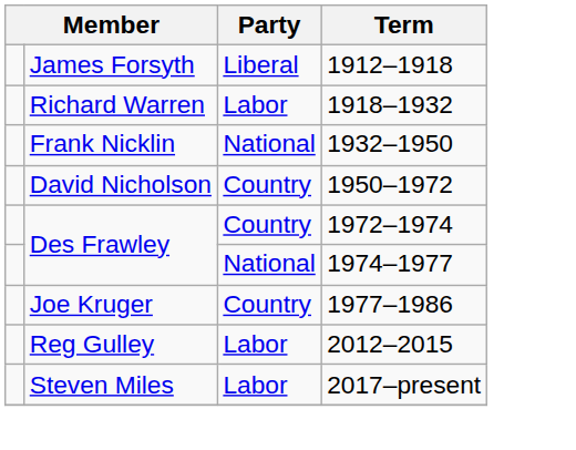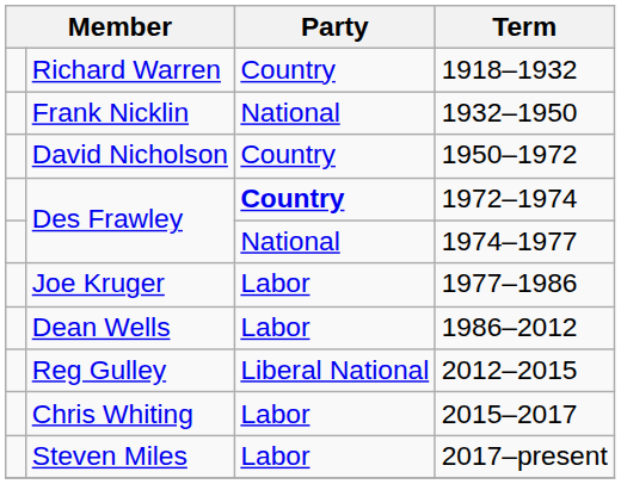 <table class="wikitable">
 <tr>
 <th colspan="2">Member</th>
 <th>Party</th>
 <th>Term</th>
 </tr>
 <tr>
 <td> </td>
-<td><a href='#'>James Forsyth</a></td>
-<td><a href='#'>Liberal</a></td>
-<td>1912–1918</td>
-</tr>
-<tr>
-<td> </td>
 <td><a href='#'>Richard Warren</a></td>
-<td><a href='#'>Labor</a></td>
+<td><a href='#'>Country</a></td>
 <td>1918–1932</td>
 </tr>
 <tr>
 <td> </td>
 <td><a href='#'>Frank Nicklin</a></td>
 <td><a href='#'>National</a></td>
 <td>1932–1950</td>
 </tr>
 <tr>
 <td> </td>
 <td><a href='#'>David Nicholson</a></td>
 <td><a href='#'>Country</a></td>
 <td>1950–1972</td>
 </tr>
 <tr>
 <td> </td>
 <td rowspan="2"><a href='#'>Des Frawley</a></td>
-<td><a href='#'>Country</a></td>
+<td><strong><a href='#'>Country</a></strong></td>
 <td>1972–1974</td>
 </tr>
 <tr>
 <td> </td>
 <td><a href='#'>National</a></td>
 <td>1974–1977</td>
 </tr>
 <tr>
 <td> </td>
 <td><a href='#'>Joe Kruger</a></td>
-<td><a href='#'>Country</a></td>
+<td><a href='#'>Labor</a></td>
 <td>1977–1986</td>
 </tr>
 <tr>
 <td> </td>
+<td><a href='#'>Dean Wells</a></td>
+<td><a href='#'>Labor</a></td>
+<td>1986–2012</td>
+</tr>
+<tr>
+<td> </td>
 <td><a href='#'>Reg Gulley</a></td>
+<td><a href='#'>Liberal National</a></td>
+<td>2012–2015</td>
+</tr>
+<tr>
+<td> </td>
+<td><a href='#'>Chris Whiting</a></td>
 <td><a href='#'>Labor</a></td>
-<td>2012–2015</td>
+<td>2015–2017</td>
 </tr>
 <tr>
 <td> </td>
 <td><a href='#'>Steven Miles</a></td>
 <td><a href='#'>Labor</a></td>
 <td>2017–present</td>
 </tr>
 <tr>
 </tr>
 </table>
